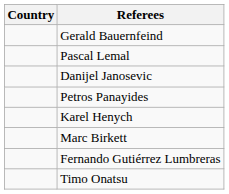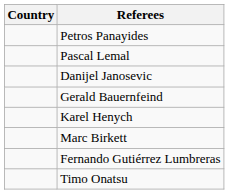 <table class="wikitable">
 <tr>
 <th>Country</th>
 <th>Referees</th>
 </tr>
 <tr>
 <td></td>
-<td>Gerald Bauernfeind</td>
+<td>Petros Panayides</td>
 </tr>
 <tr>
 <td></td>
 <td>Pascal Lemal</td>
 </tr>
 <tr>
 <td></td>
 <td>Danijel Janosevic</td>
 </tr>
 <tr>
 <td></td>
-<td>Petros Panayides</td>
+<td>Gerald Bauernfeind</td>
 </tr>
 <tr>
 <td></td>
 <td>Karel Henych</td>
 </tr>
 <tr>
 <td></td>
 <td>Marc Birkett</td>
 </tr>
 <tr>
 <td></td>
 <td>Fernando Gutiérrez Lumbreras</td>
 </tr>
 <tr>
 <td></td>
 <td>Timo Onatsu</td>
 </tr>
 </table>
